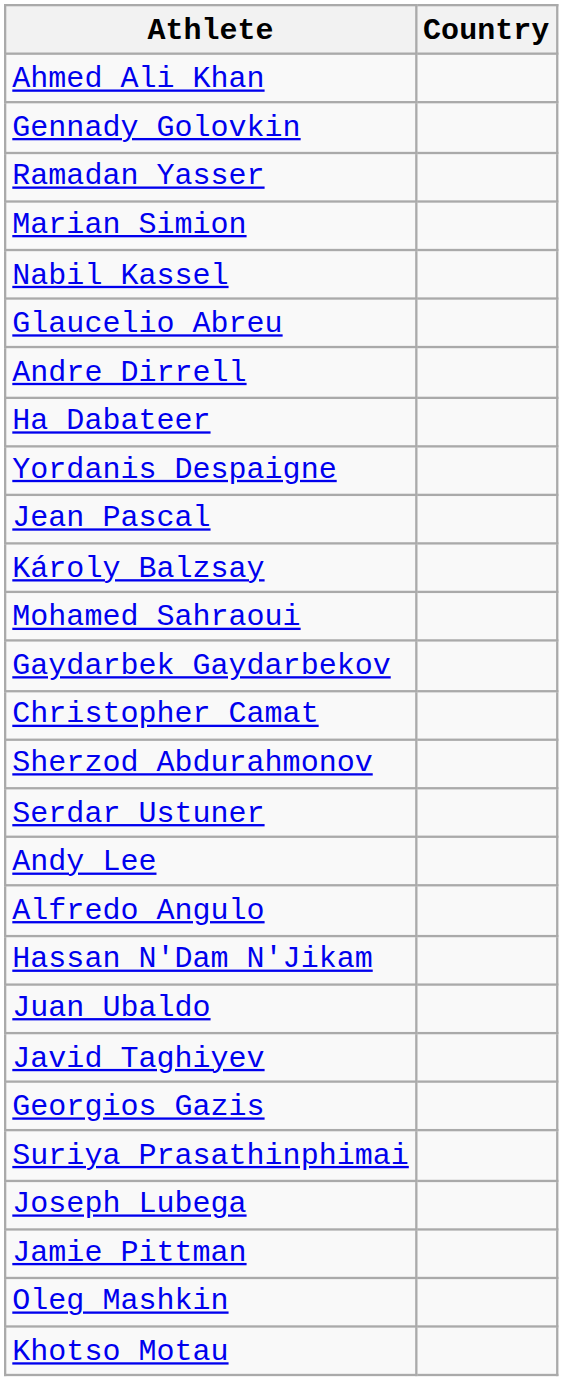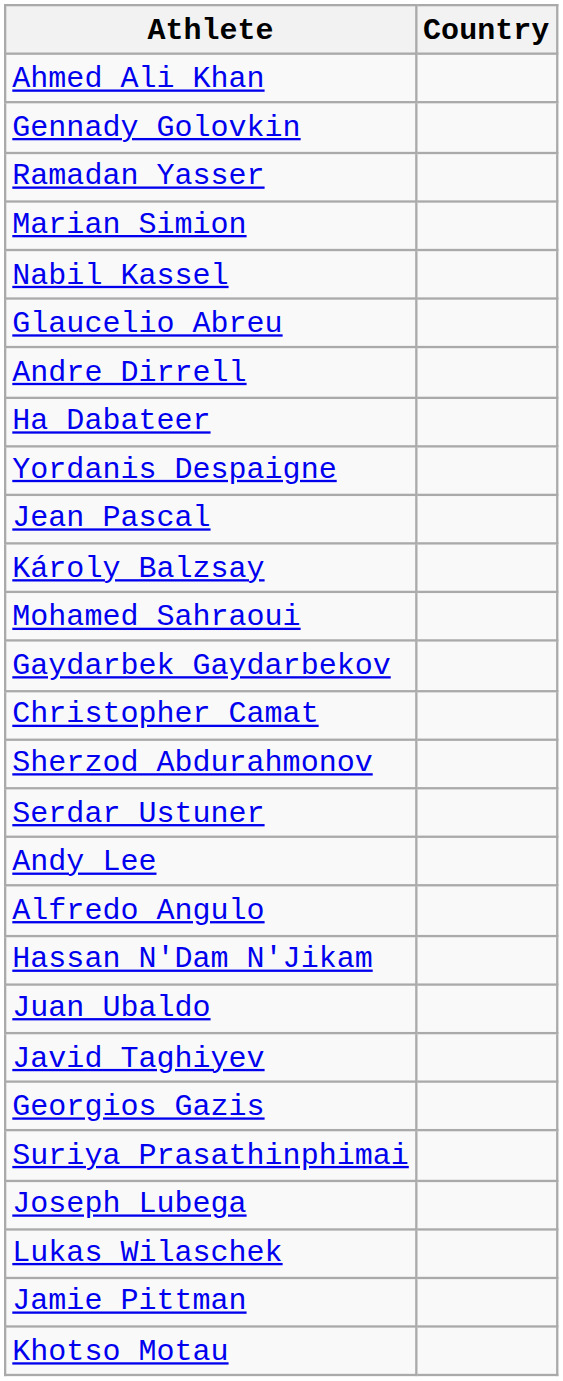 <table class="wikitable sortable" style="text-align:center">
 <tr>
 <th>Athlete</th>
 <th>Country</th>
 </tr>
 <tr>
 <td align="left"><a href='#'>Ahmed Ali Khan</a></td>
 <td></td>
 </tr>
 <tr>
 <td align="left"><a href='#'>Gennady Golovkin</a></td>
 <td></td>
 </tr>
 <tr>
 <td align="left"><a href='#'>Ramadan Yasser</a></td>
 <td></td>
 </tr>
 <tr>
 <td align="left"><a href='#'>Marian Simion</a></td>
 <td></td>
 </tr>
 <tr>
 <td align="left"><a href='#'>Nabil Kassel</a></td>
 <td></td>
 </tr>
 <tr>
 <td align="left"><a href='#'>Glaucelio Abreu</a></td>
 <td></td>
 </tr>
 <tr>
 <td align="left"><a href='#'>Andre Dirrell</a></td>
 <td></td>
 </tr>
 <tr>
 <td align="left"><a href='#'>Ha Dabateer</a></td>
 <td></td>
 </tr>
 <tr>
 <td align="left"><a href='#'>Yordanis Despaigne</a></td>
 <td></td>
 </tr>
 <tr>
 <td align="left"><a href='#'>Jean Pascal</a></td>
 <td></td>
 </tr>
 <tr>
 <td align="left"><a href='#'>Károly Balzsay</a></td>
 <td></td>
 </tr>
 <tr>
 <td align="left"><a href='#'>Mohamed Sahraoui</a></td>
 <td></td>
 </tr>
 <tr>
 <td align="left"><a href='#'>Gaydarbek Gaydarbekov</a></td>
 <td></td>
 </tr>
 <tr>
 <td align="left"><a href='#'>Christopher Camat</a></td>
 <td></td>
 </tr>
 <tr>
 <td align="left"><a href='#'>Sherzod Abdurahmonov</a></td>
 <td></td>
 </tr>
 <tr>
 <td align="left"><a href='#'>Serdar Ustuner</a></td>
 <td></td>
 </tr>
 <tr>
 <td align="left"><a href='#'>Andy Lee</a></td>
 <td></td>
 </tr>
 <tr>
 <td align="left"><a href='#'>Alfredo Angulo</a></td>
 <td></td>
 </tr>
 <tr>
 <td align="left"><a href='#'>Hassan N'Dam N'Jikam</a></td>
 <td></td>
 </tr>
 <tr>
 <td align="left"><a href='#'>Juan Ubaldo</a></td>
 <td></td>
 </tr>
 <tr>
 <td align="left"><a href='#'>Javid Taghiyev</a></td>
 <td></td>
 </tr>
 <tr>
 <td align="left"><a href='#'>Georgios Gazis</a></td>
 <td></td>
 </tr>
 <tr>
 <td align="left"><a href='#'>Suriya Prasathinphimai</a></td>
 <td></td>
 </tr>
 <tr>
 <td align="left"><a href='#'>Joseph Lubega</a></td>
 <td></td>
 </tr>
 <tr>
-<td align="left"><a href='#'>Jamie Pittman</a></td>
+<td align="left"><a href='#'>Lukas Wilaschek</a></td>
 <td></td>
 </tr>
 <tr>
-<td align="left"><a href='#'>Oleg Mashkin</a></td>
+<td align="left"><a href='#'>Jamie Pittman</a></td>
 <td></td>
 </tr>
 <tr>
 <td align="left"><a href='#'>Khotso Motau</a></td>
 <td></td>
 </tr>
 </table>
